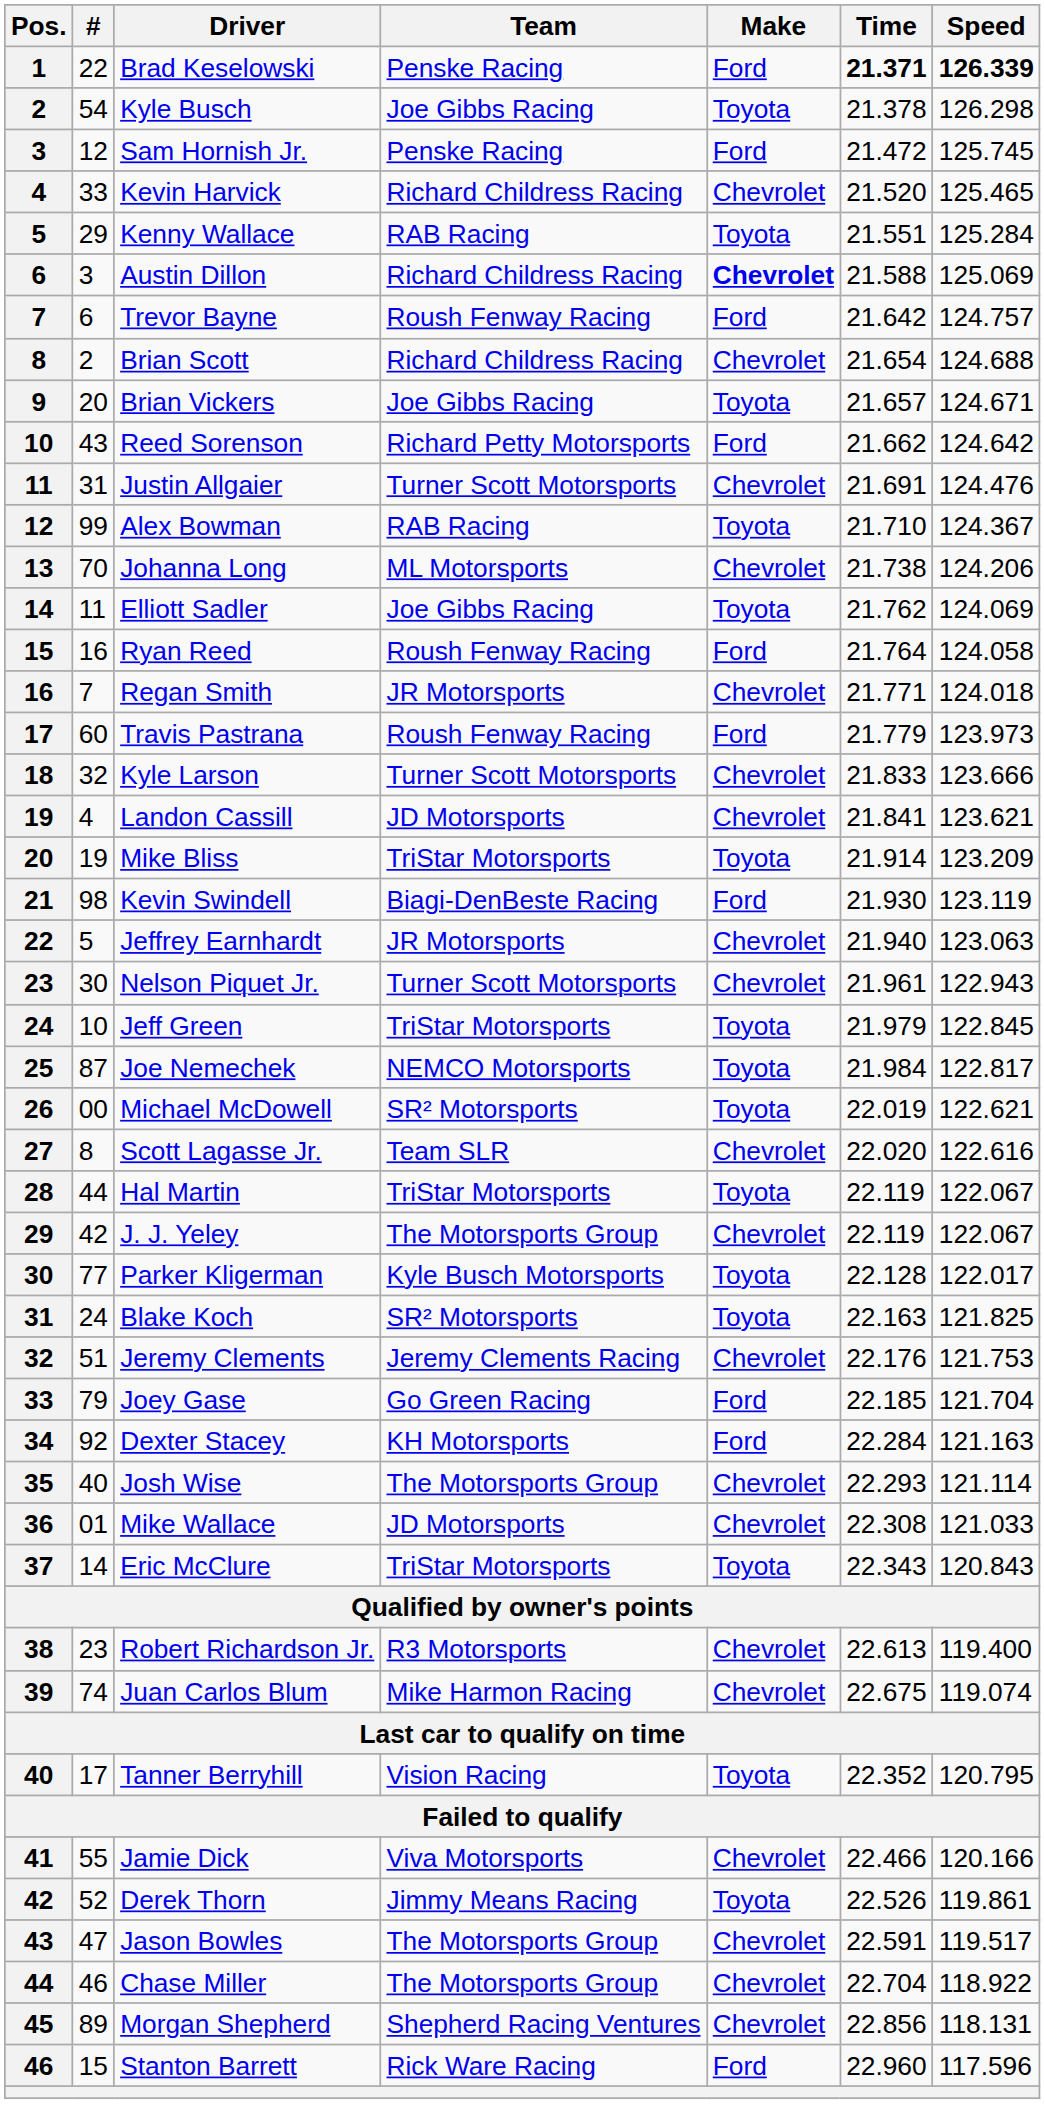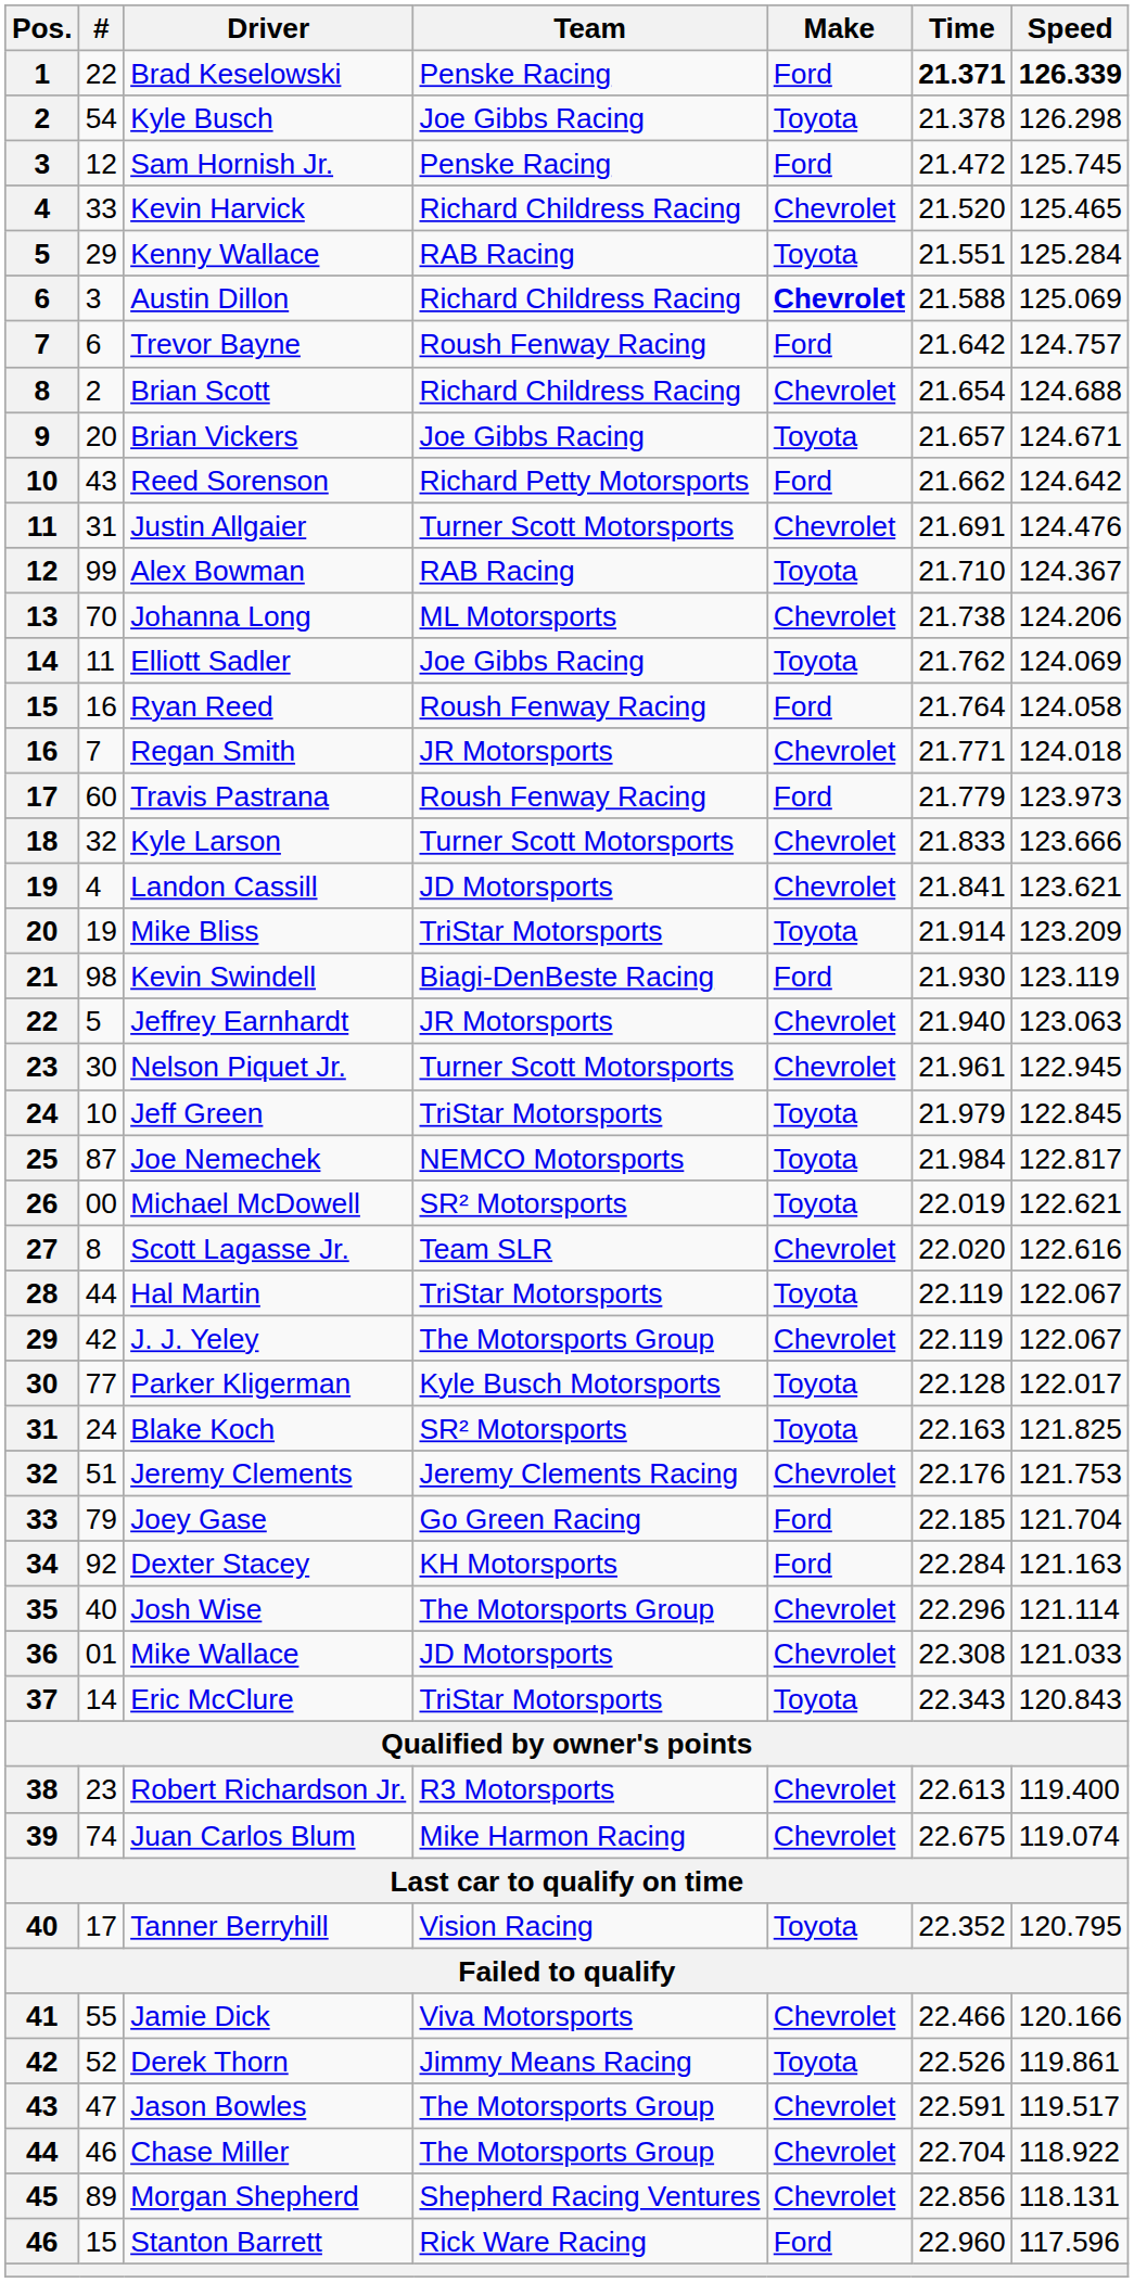 <table class="wikitable" style="font-size:95%">
 <tr>
 <th>Pos.</th>
 <th>#</th>
 <th>Driver</th>
 <th>Team</th>
 <th>Make</th>
 <th>Time</th>
 <th>Speed</th>
 </tr>
 <tr>
 <th>1</th>
 <td>22</td>
 <td><a href='#'>Brad Keselowski</a></td>
 <td><a href='#'>Penske Racing</a></td>
 <td><a href='#'>Ford</a></td>
 <td><strong>21.371</strong></td>
 <td><strong>126.339</strong></td>
 </tr>
 <tr>
 <th>2</th>
 <td>54</td>
 <td><a href='#'>Kyle Busch</a></td>
 <td><a href='#'>Joe Gibbs Racing</a></td>
 <td><a href='#'>Toyota</a></td>
 <td>21.378</td>
 <td>126.298</td>
 </tr>
 <tr>
 <th>3</th>
 <td>12</td>
 <td><a href='#'>Sam Hornish Jr.</a></td>
 <td><a href='#'>Penske Racing</a></td>
 <td><a href='#'>Ford</a></td>
 <td>21.472</td>
 <td>125.745</td>
 </tr>
 <tr>
 <th>4</th>
 <td>33</td>
 <td><a href='#'>Kevin Harvick</a></td>
 <td><a href='#'>Richard Childress Racing</a></td>
 <td><a href='#'>Chevrolet</a></td>
 <td>21.520</td>
 <td>125.465</td>
 </tr>
 <tr>
 <th>5</th>
 <td>29</td>
 <td><a href='#'>Kenny Wallace</a></td>
 <td><a href='#'>RAB Racing</a></td>
 <td><a href='#'>Toyota</a></td>
 <td>21.551</td>
 <td>125.284</td>
 </tr>
 <tr>
 <th>6</th>
 <td>3</td>
 <td><a href='#'>Austin Dillon</a></td>
 <td><a href='#'>Richard Childress Racing</a></td>
 <td><strong><a href='#'>Chevrolet</a></strong></td>
 <td>21.588</td>
 <td>125.069</td>
 </tr>
 <tr>
 <th>7</th>
 <td>6</td>
 <td><a href='#'>Trevor Bayne</a></td>
 <td><a href='#'>Roush Fenway Racing</a></td>
 <td><a href='#'>Ford</a></td>
 <td>21.642</td>
 <td>124.757</td>
 </tr>
 <tr>
 <th>8</th>
 <td>2</td>
 <td><a href='#'>Brian Scott</a></td>
 <td><a href='#'>Richard Childress Racing</a></td>
 <td><a href='#'>Chevrolet</a></td>
 <td>21.654</td>
 <td>124.688</td>
 </tr>
 <tr>
 <th>9</th>
 <td>20</td>
 <td><a href='#'>Brian Vickers</a></td>
 <td><a href='#'>Joe Gibbs Racing</a></td>
 <td><a href='#'>Toyota</a></td>
 <td>21.657</td>
 <td>124.671</td>
 </tr>
 <tr>
 <th>10</th>
 <td>43</td>
 <td><a href='#'>Reed Sorenson</a></td>
 <td><a href='#'>Richard Petty Motorsports</a></td>
 <td><a href='#'>Ford</a></td>
 <td>21.662</td>
 <td>124.642</td>
 </tr>
 <tr>
 <th>11</th>
 <td>31</td>
 <td><a href='#'>Justin Allgaier</a></td>
 <td><a href='#'>Turner Scott Motorsports</a></td>
 <td><a href='#'>Chevrolet</a></td>
 <td>21.691</td>
 <td>124.476</td>
 </tr>
 <tr>
 <th>12</th>
 <td>99</td>
 <td><a href='#'>Alex Bowman</a></td>
 <td><a href='#'>RAB Racing</a></td>
 <td><a href='#'>Toyota</a></td>
 <td>21.710</td>
 <td>124.367</td>
 </tr>
 <tr>
 <th>13</th>
 <td>70</td>
 <td><a href='#'>Johanna Long</a></td>
 <td><a href='#'>ML Motorsports</a></td>
 <td><a href='#'>Chevrolet</a></td>
 <td>21.738</td>
 <td>124.206</td>
 </tr>
 <tr>
 <th>14</th>
 <td>11</td>
 <td><a href='#'>Elliott Sadler</a></td>
 <td><a href='#'>Joe Gibbs Racing</a></td>
 <td><a href='#'>Toyota</a></td>
 <td>21.762</td>
 <td>124.069</td>
 </tr>
 <tr>
 <th>15</th>
 <td>16</td>
 <td><a href='#'>Ryan Reed</a></td>
 <td><a href='#'>Roush Fenway Racing</a></td>
 <td><a href='#'>Ford</a></td>
 <td>21.764</td>
 <td>124.058</td>
 </tr>
 <tr>
 <th>16</th>
 <td>7</td>
 <td><a href='#'>Regan Smith</a></td>
 <td><a href='#'>JR Motorsports</a></td>
 <td><a href='#'>Chevrolet</a></td>
 <td>21.771</td>
 <td>124.018</td>
 </tr>
 <tr>
 <th>17</th>
 <td>60</td>
 <td><a href='#'>Travis Pastrana</a></td>
 <td><a href='#'>Roush Fenway Racing</a></td>
 <td><a href='#'>Ford</a></td>
 <td>21.779</td>
 <td>123.973</td>
 </tr>
 <tr>
 <th>18</th>
 <td>32</td>
 <td><a href='#'>Kyle Larson</a></td>
 <td><a href='#'>Turner Scott Motorsports</a></td>
 <td><a href='#'>Chevrolet</a></td>
 <td>21.833</td>
 <td>123.666</td>
 </tr>
 <tr>
 <th>19</th>
 <td>4</td>
 <td><a href='#'>Landon Cassill</a></td>
 <td><a href='#'>JD Motorsports</a></td>
 <td><a href='#'>Chevrolet</a></td>
 <td>21.841</td>
 <td>123.621</td>
 </tr>
 <tr>
 <th>20</th>
 <td>19</td>
 <td><a href='#'>Mike Bliss</a></td>
 <td><a href='#'>TriStar Motorsports</a></td>
 <td><a href='#'>Toyota</a></td>
 <td>21.914</td>
 <td>123.209</td>
 </tr>
 <tr>
 <th>21</th>
 <td>98</td>
 <td><a href='#'>Kevin Swindell</a></td>
 <td><a href='#'>Biagi-DenBeste Racing</a></td>
 <td><a href='#'>Ford</a></td>
 <td>21.930</td>
 <td>123.119</td>
 </tr>
 <tr>
 <th>22</th>
 <td>5</td>
 <td><a href='#'>Jeffrey Earnhardt</a></td>
 <td><a href='#'>JR Motorsports</a></td>
 <td><a href='#'>Chevrolet</a></td>
 <td>21.940</td>
 <td>123.063</td>
 </tr>
 <tr>
 <th>23</th>
 <td>30</td>
 <td><a href='#'>Nelson Piquet Jr.</a></td>
 <td><a href='#'>Turner Scott Motorsports</a></td>
 <td><a href='#'>Chevrolet</a></td>
 <td>21.961</td>
-<td>122.943</td>
+<td>122.945</td>
 </tr>
 <tr>
 <th>24</th>
 <td>10</td>
 <td><a href='#'>Jeff Green</a></td>
 <td><a href='#'>TriStar Motorsports</a></td>
 <td><a href='#'>Toyota</a></td>
 <td>21.979</td>
 <td>122.845</td>
 </tr>
 <tr>
 <th>25</th>
 <td>87</td>
 <td><a href='#'>Joe Nemechek</a></td>
 <td><a href='#'>NEMCO Motorsports</a></td>
 <td><a href='#'>Toyota</a></td>
 <td>21.984</td>
 <td>122.817</td>
 </tr>
 <tr>
 <th>26</th>
 <td>00</td>
 <td><a href='#'>Michael McDowell</a></td>
 <td><a href='#'>SR² Motorsports</a></td>
 <td><a href='#'>Toyota</a></td>
 <td>22.019</td>
 <td>122.621</td>
 </tr>
 <tr>
 <th>27</th>
 <td>8</td>
 <td><a href='#'>Scott Lagasse Jr.</a></td>
 <td><a href='#'>Team SLR</a></td>
 <td><a href='#'>Chevrolet</a></td>
 <td>22.020</td>
 <td>122.616</td>
 </tr>
 <tr>
 <th>28</th>
 <td>44</td>
 <td><a href='#'>Hal Martin</a></td>
 <td><a href='#'>TriStar Motorsports</a></td>
 <td><a href='#'>Toyota</a></td>
 <td>22.119</td>
 <td>122.067</td>
 </tr>
 <tr>
 <th>29</th>
 <td>42</td>
 <td><a href='#'>J. J. Yeley</a></td>
 <td><a href='#'>The Motorsports Group</a></td>
 <td><a href='#'>Chevrolet</a></td>
 <td>22.119</td>
 <td>122.067</td>
 </tr>
 <tr>
 <th>30</th>
 <td>77</td>
 <td><a href='#'>Parker Kligerman</a></td>
 <td><a href='#'>Kyle Busch Motorsports</a></td>
 <td><a href='#'>Toyota</a></td>
 <td>22.128</td>
 <td>122.017</td>
 </tr>
 <tr>
 <th>31</th>
 <td>24</td>
 <td><a href='#'>Blake Koch</a></td>
 <td><a href='#'>SR² Motorsports</a></td>
 <td><a href='#'>Toyota</a></td>
 <td>22.163</td>
 <td>121.825</td>
 </tr>
 <tr>
 <th>32</th>
 <td>51</td>
 <td><a href='#'>Jeremy Clements</a></td>
 <td><a href='#'>Jeremy Clements Racing</a></td>
 <td><a href='#'>Chevrolet</a></td>
 <td>22.176</td>
 <td>121.753</td>
 </tr>
 <tr>
 <th>33</th>
 <td>79</td>
 <td><a href='#'>Joey Gase</a></td>
 <td><a href='#'>Go Green Racing</a></td>
 <td><a href='#'>Ford</a></td>
 <td>22.185</td>
 <td>121.704</td>
 </tr>
 <tr>
 <th>34</th>
 <td>92</td>
 <td><a href='#'>Dexter Stacey</a></td>
 <td><a href='#'>KH Motorsports</a></td>
 <td><a href='#'>Ford</a></td>
 <td>22.284</td>
 <td>121.163</td>
 </tr>
 <tr>
 <th>35</th>
 <td>40</td>
 <td><a href='#'>Josh Wise</a></td>
 <td><a href='#'>The Motorsports Group</a></td>
 <td><a href='#'>Chevrolet</a></td>
-<td>22.293</td>
+<td>22.296</td>
 <td>121.114</td>
 </tr>
 <tr>
 <th>36</th>
 <td>01</td>
 <td><a href='#'>Mike Wallace</a></td>
 <td><a href='#'>JD Motorsports</a></td>
 <td><a href='#'>Chevrolet</a></td>
 <td>22.308</td>
 <td>121.033</td>
 </tr>
 <tr>
 <th>37</th>
 <td>14</td>
 <td><a href='#'>Eric McClure</a></td>
 <td><a href='#'>TriStar Motorsports</a></td>
 <td><a href='#'>Toyota</a></td>
 <td>22.343</td>
 <td>120.843</td>
 </tr>
 <tr>
 <th colspan="7">Qualified by owner's points</th>
 </tr>
 <tr>
 <th>38</th>
 <td>23</td>
 <td><a href='#'>Robert Richardson Jr.</a></td>
 <td><a href='#'>R3 Motorsports</a></td>
 <td><a href='#'>Chevrolet</a></td>
 <td>22.613</td>
 <td>119.400</td>
 </tr>
 <tr>
 <th>39</th>
 <td>74</td>
 <td><a href='#'>Juan Carlos Blum</a></td>
 <td><a href='#'>Mike Harmon Racing</a></td>
 <td><a href='#'>Chevrolet</a></td>
 <td>22.675</td>
 <td>119.074</td>
 </tr>
 <tr>
 <th colspan="7">Last car to qualify on time</th>
 </tr>
 <tr>
 <th>40</th>
 <td>17</td>
 <td><a href='#'>Tanner Berryhill</a></td>
 <td><a href='#'>Vision Racing</a></td>
 <td><a href='#'>Toyota</a></td>
 <td>22.352</td>
 <td>120.795</td>
 </tr>
 <tr>
 <th colspan="7">Failed to qualify</th>
 </tr>
 <tr>
 <th>41</th>
 <td>55</td>
 <td><a href='#'>Jamie Dick</a></td>
 <td><a href='#'>Viva Motorsports</a></td>
 <td><a href='#'>Chevrolet</a></td>
 <td>22.466</td>
 <td>120.166</td>
 </tr>
 <tr>
 <th>42</th>
 <td>52</td>
 <td><a href='#'>Derek Thorn</a></td>
 <td><a href='#'>Jimmy Means Racing</a></td>
 <td><a href='#'>Toyota</a></td>
 <td>22.526</td>
 <td>119.861</td>
 </tr>
 <tr>
 <th>43</th>
 <td>47</td>
 <td><a href='#'>Jason Bowles</a></td>
 <td><a href='#'>The Motorsports Group</a></td>
 <td><a href='#'>Chevrolet</a></td>
 <td>22.591</td>
 <td>119.517</td>
 </tr>
 <tr>
 <th>44</th>
 <td>46</td>
 <td><a href='#'>Chase Miller</a></td>
 <td><a href='#'>The Motorsports Group</a></td>
 <td><a href='#'>Chevrolet</a></td>
 <td>22.704</td>
 <td>118.922</td>
 </tr>
 <tr>
 <th>45</th>
 <td>89</td>
 <td><a href='#'>Morgan Shepherd</a></td>
 <td><a href='#'>Shepherd Racing Ventures</a></td>
 <td><a href='#'>Chevrolet</a></td>
 <td>22.856</td>
 <td>118.131</td>
 </tr>
 <tr>
 <th>46</th>
 <td>15</td>
 <td><a href='#'>Stanton Barrett</a></td>
 <td><a href='#'>Rick Ware Racing</a></td>
 <td><a href='#'>Ford</a></td>
 <td>22.960</td>
 <td>117.596</td>
 </tr>
 <tr>
 <th colspan="7"></th>
 </tr>
 </table>
